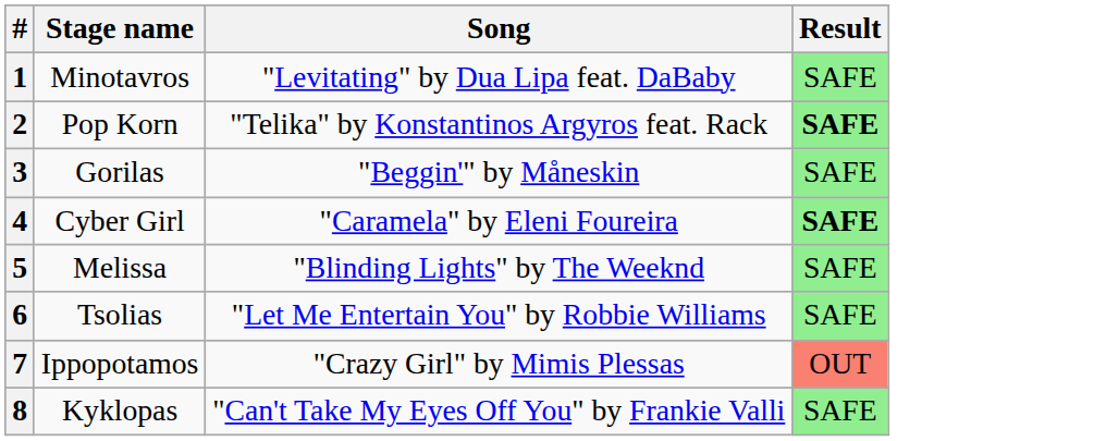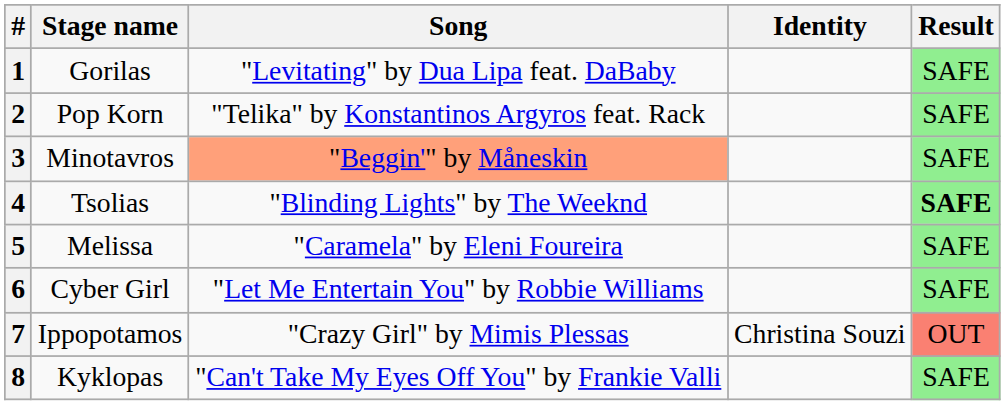 <table class="wikitable plainrowheaders" style="text-align: center;">
 <tr>
 <th>#</th>
 <th>Stage name</th>
 <th>Song</th>
+<th>Identity</th>
 <th>Result</th>
 </tr>
 <tr>
 <th>1</th>
-<td>Minotavros</td>
+<td>Gorilas</td>
 <td>"<a href='#'>Levitating</a>" by <a href='#'>Dua Lipa</a> feat. <a href='#'>DaBaby</a></td>
+<td></td>
 <td bgcolor=lightgreen>SAFE</td>
 </tr>
 <tr>
 <th>2</th>
 <td>Pop Korn</td>
 <td>"Telika" by <a href='#'>Konstantinos Argyros</a> feat. Rack</td>
-<td bgcolor=lightgreen><strong>SAFE</strong></td>
+<td></td>
+<td bgcolor=lightgreen>SAFE</td>
 </tr>
 <tr>
 <th>3</th>
-<td>Gorilas</td>
-<td>"<a href='#'>Beggin'</a>" by <a href='#'>Måneskin</a></td>
+<td>Minotavros</td>
+<td style="background: lightsalmon;">"<a href='#'>Beggin'</a>" by <a href='#'>Måneskin</a></td>
+<td></td>
 <td bgcolor=lightgreen>SAFE</td>
 </tr>
 <tr>
 <th>4</th>
-<td>Cyber Girl</td>
-<td>"<a href='#'>Caramela</a>" by <a href='#'>Eleni Foureira</a></td>
+<td>Tsolias</td>
+<td>"<a href='#'>Blinding Lights</a>" by <a href='#'>The Weeknd</a></td>
+<td></td>
 <td bgcolor=lightgreen><strong>SAFE</strong></td>
 </tr>
 <tr>
 <th>5</th>
 <td>Melissa</td>
-<td>"<a href='#'>Blinding Lights</a>" by <a href='#'>The Weeknd</a></td>
+<td>"<a href='#'>Caramela</a>" by <a href='#'>Eleni Foureira</a></td>
+<td></td>
 <td bgcolor=lightgreen>SAFE</td>
 </tr>
 <tr>
 <th>6</th>
-<td>Tsolias</td>
+<td>Cyber Girl</td>
 <td>"<a href='#'>Let Me Entertain You</a>" by <a href='#'>Robbie Williams</a></td>
+<td></td>
 <td bgcolor=lightgreen>SAFE</td>
 </tr>
 <tr>
 <th>7</th>
 <td>Ippopotamos</td>
 <td>"Crazy Girl" by <a href='#'>Mimis Plessas</a></td>
+<td>Christina Souzi</td>
 <td bgcolor=salmon>OUT</td>
 </tr>
 <tr>
 <th>8</th>
 <td>Kyklopas</td>
 <td>"<a href='#'>Can't Take My Eyes Off You</a>" by <a href='#'>Frankie Valli</a></td>
+<td></td>
 <td bgcolor=lightgreen>SAFE</td>
 </tr>
 </table>
